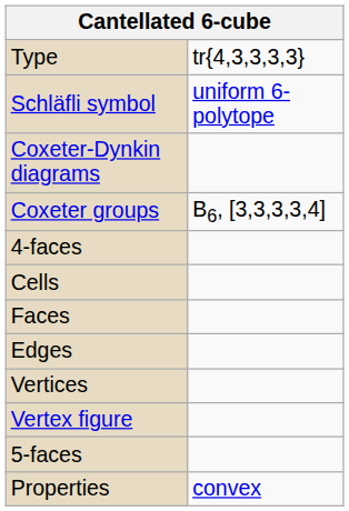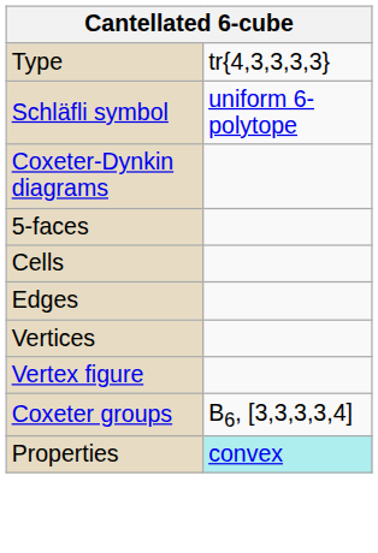 <table class="wikitable" align="right" style="margin-left:10px" width="250">
 <tr>
 <th bgcolor=#e7dcc3 colspan=2>Cantellated 6-cube</th>
 </tr>
 <tr>
 <td bgcolor=#e7dcc3>Type</td>
 <td>tr{4,3,3,3,3}<br></td>
 </tr>
 <tr>
 <td bgcolor=#e7dcc3><a href='#'>Schläfli symbol</a></td>
 <td><a href='#'>uniform 6-polytope</a></td>
 </tr>
 <tr>
 <td bgcolor=#e7dcc3><a href='#'>Coxeter-Dynkin diagrams</a></td>
 <td><br></td>
 </tr>
 <tr>
-<td bgcolor=#e7dcc3><a href='#'>Coxeter groups</a></td>
-<td>B<sub>6</sub>, [3,3,3,3,4]</td>
-</tr>
-<tr>
-<td bgcolor=#e7dcc3>4-faces</td>
+<td bgcolor=#e7dcc3>5-faces</td>
 <td></td>
 </tr>
 <tr>
 <td bgcolor=#e7dcc3>Cells</td>
-<td></td>
-</tr>
-<tr>
-<td bgcolor=#e7dcc3>Faces</td>
 <td></td>
 </tr>
 <tr>
 <td bgcolor=#e7dcc3>Edges</td>
 <td></td>
 </tr>
 <tr>
 <td bgcolor=#e7dcc3>Vertices</td>
 <td></td>
 </tr>
 <tr>
 <td bgcolor=#e7dcc3><a href='#'>Vertex figure</a></td>
 <td></td>
 </tr>
 <tr>
-<td bgcolor=#e7dcc3>5-faces</td>
-<td></td>
+<td bgcolor=#e7dcc3><a href='#'>Coxeter groups</a></td>
+<td>B<sub>6</sub>, [3,3,3,3,4]</td>
 </tr>
 <tr>
 <td bgcolor=#e7dcc3>Properties</td>
-<td><a href='#'>convex</a></td>
+<td style="background: paleturquoise;"><a href='#'>convex</a></td>
 </tr>
 </table>
